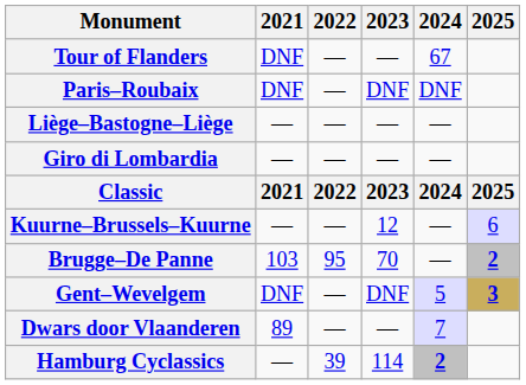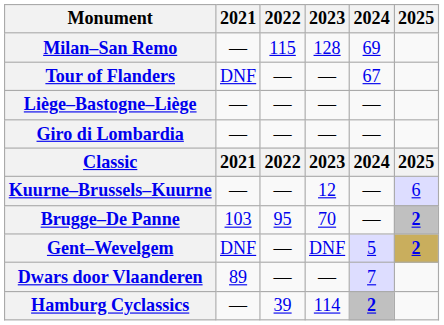 <table class="wikitable plainrowheaders">
 <tr>
 <th>Monument</th>
 <th scope="col">2021</th>
 <th scope="col">2022</th>
 <th scope="col">2023</th>
 <th scope="col">2024</th>
 <th scope="col">2025</th>
 </tr>
 <tr style="text-align:center;">
+<th scope="row"><a href='#'>Milan–San Remo</a></th>
+<td>—</td>
+<td><a href='#'>115</a></td>
+<td><a href='#'>128</a></td>
+<td><a href='#'>69</a></td>
+<td></td>
+</tr>
+<tr style="text-align:center;">
 <th scope="row"><a href='#'>Tour of Flanders</a></th>
 <td><a href='#'>DNF</a></td>
 <td>—</td>
 <td>—</td>
 <td><a href='#'>67</a></td>
-<td></td>
-</tr>
-<tr style="text-align:center;">
-<th scope="row"><a href='#'>Paris–Roubaix</a></th>
-<td><a href='#'>DNF</a></td>
-<td>—</td>
-<td><a href='#'>DNF</a></td>
-<td><a href='#'>DNF</a></td>
 <td></td>
 </tr>
 <tr style="text-align:center;">
 <th scope="row"><a href='#'>Liège–Bastogne–Liège</a></th>
 <td>—</td>
 <td>—</td>
 <td>—</td>
 <td>—</td>
 <td></td>
 </tr>
 <tr style="text-align:center;">
 <th scope="row"><a href='#'>Giro di Lombardia</a></th>
 <td>—</td>
 <td>—</td>
 <td>—</td>
 <td>—</td>
 <td></td>
 </tr>
 <tr>
 <th><a href='#'>Classic</a></th>
 <th scope="col">2021</th>
 <th scope="col">2022</th>
 <th scope="col">2023</th>
 <th scope="col">2024</th>
 <th scope="col">2025</th>
 </tr>
 <tr style="text-align:center;">
 <th scope="row"><a href='#'>Kuurne–Brussels–Kuurne</a></th>
 <td>—</td>
 <td>—</td>
 <td><a href='#'>12</a></td>
 <td>—</td>
 <td style="background:#ddf;"><a href='#'>6</a></td>
 </tr>
 <tr style="text-align:center;">
 <th scope="row"><a href='#'>Brugge–De Panne</a></th>
 <td><a href='#'>103</a></td>
 <td><a href='#'>95</a></td>
 <td><a href='#'>70</a></td>
 <td>—</td>
 <td style="background:silver;"><a href='#'><strong>2</strong></a></td>
 </tr>
 <tr style="text-align:center;">
 <th scope="row"><a href='#'>Gent–Wevelgem</a></th>
 <td><a href='#'>DNF</a></td>
 <td>—</td>
 <td><a href='#'>DNF</a></td>
 <td style="background:#ddf;"><a href='#'>5</a></td>
-<td style="background:#C9AE5D;"><a href='#'><strong>3</strong></a></td>
+<td style="background:#C9AE5D;"><a href='#'><strong>2</strong></a></td>
 </tr>
 <tr style="text-align:center;">
 <th scope="row"><a href='#'>Dwars door Vlaanderen</a></th>
 <td><a href='#'>89</a></td>
 <td>—</td>
 <td>—</td>
 <td style="background:#ddf;"><a href='#'>7</a></td>
 <td></td>
 </tr>
 <tr style="text-align:center;">
 <th scope="row"><a href='#'>Hamburg Cyclassics</a></th>
 <td>—</td>
 <td><a href='#'>39</a></td>
 <td><a href='#'>114</a></td>
 <td style="background:silver;"><a href='#'><strong>2</strong></a></td>
 <td></td>
 </tr>
 </table>
